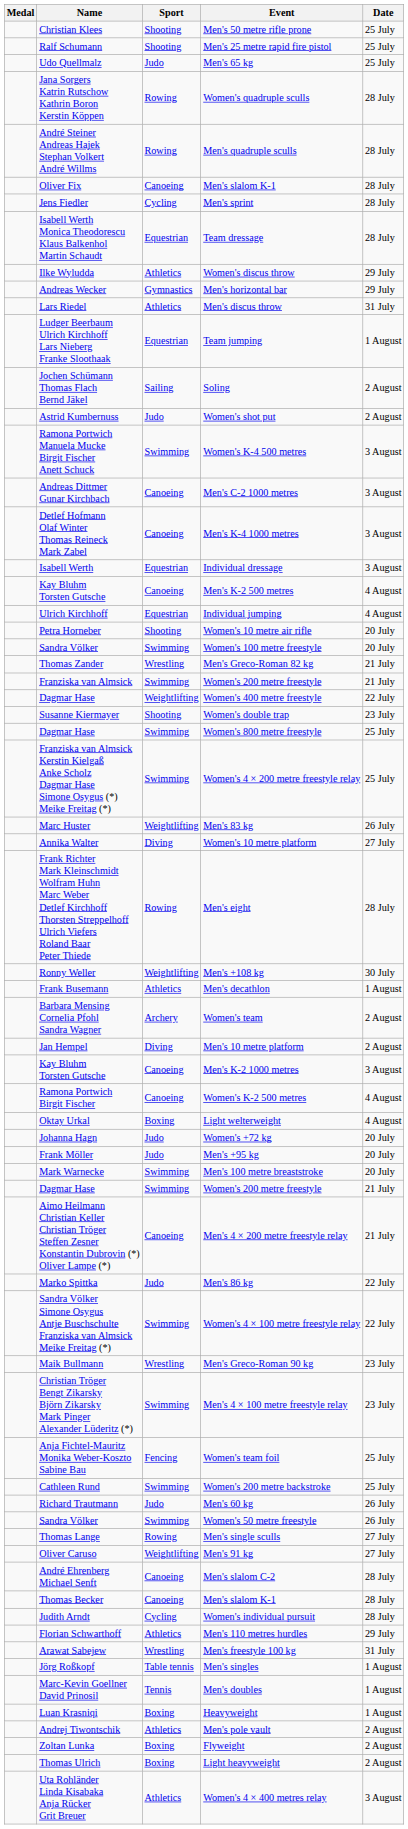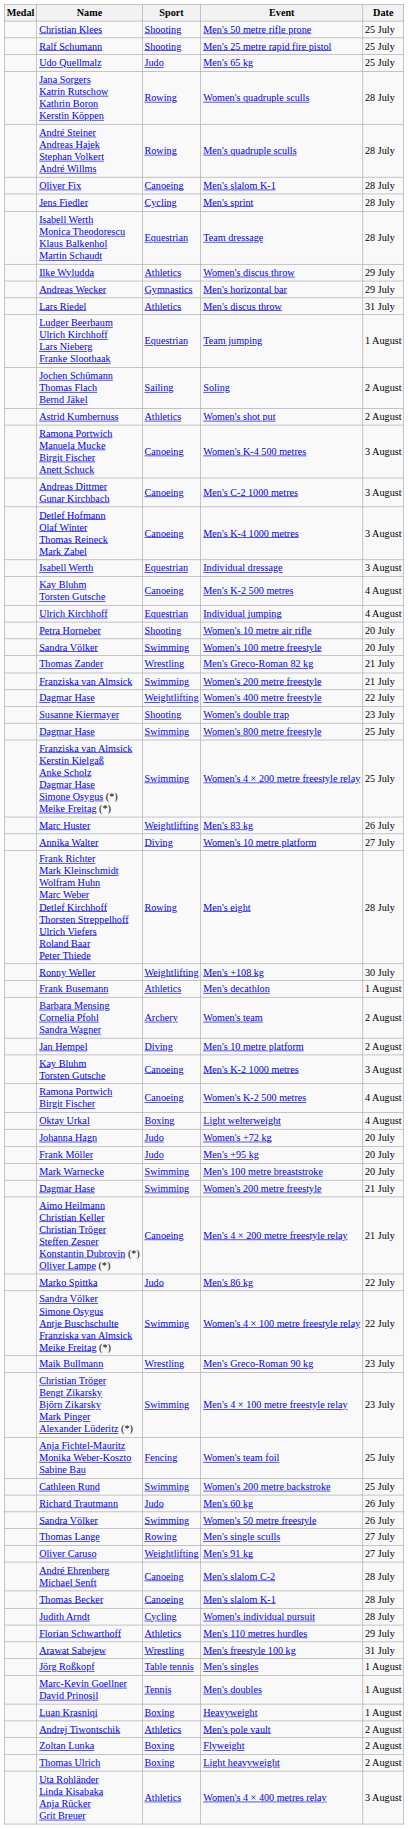 <table class="wikitable sortable"  style="font-size:95%">
 <tr>
 <th>Medal</th>
 <th>Name</th>
 <th>Sport</th>
 <th>Event</th>
 <th>Date</th>
 </tr>
 <tr align=left>
 <td></td>
 <td><a href='#'>Christian Klees</a></td>
 <td><a href='#'>Shooting</a></td>
 <td><a href='#'>Men's 50 metre rifle prone</a></td>
 <td>25 July</td>
 </tr>
 <tr align=left>
 <td></td>
 <td><a href='#'>Ralf Schumann</a></td>
 <td><a href='#'>Shooting</a></td>
 <td><a href='#'>Men's 25 metre rapid fire pistol</a></td>
 <td>25 July</td>
 </tr>
 <tr align=left>
 <td></td>
 <td><a href='#'>Udo Quellmalz</a></td>
 <td><a href='#'>Judo</a></td>
 <td><a href='#'>Men's 65 kg</a></td>
 <td>25 July</td>
 </tr>
 <tr align=left>
 <td></td>
 <td><a href='#'>Jana Sorgers</a><br><a href='#'>Katrin Rutschow</a><br><a href='#'>Kathrin Boron</a><br><a href='#'>Kerstin Köppen</a></td>
 <td><a href='#'>Rowing</a></td>
 <td><a href='#'>Women's quadruple sculls</a></td>
 <td>28 July</td>
 </tr>
 <tr align=left>
 <td></td>
 <td><a href='#'>André Steiner</a><br><a href='#'>Andreas Hajek</a><br><a href='#'>Stephan Volkert</a><br><a href='#'>André Willms</a></td>
 <td><a href='#'>Rowing</a></td>
 <td><a href='#'>Men's quadruple sculls</a></td>
 <td>28 July</td>
 </tr>
 <tr align=left>
 <td></td>
 <td><a href='#'>Oliver Fix</a></td>
 <td><a href='#'>Canoeing</a></td>
 <td><a href='#'>Men's slalom K-1</a></td>
 <td>28 July</td>
 </tr>
 <tr align=left>
 <td></td>
 <td><a href='#'>Jens Fiedler</a></td>
 <td><a href='#'>Cycling</a></td>
 <td><a href='#'>Men's sprint</a></td>
 <td>28 July</td>
 </tr>
 <tr align=left>
 <td></td>
 <td><a href='#'>Isabell Werth</a><br><a href='#'>Monica Theodorescu</a><br><a href='#'>Klaus Balkenhol</a><br><a href='#'>Martin Schaudt</a></td>
 <td><a href='#'>Equestrian</a></td>
 <td><a href='#'>Team dressage</a></td>
 <td>28 July</td>
 </tr>
 <tr align=left>
 <td></td>
 <td><a href='#'>Ilke Wyludda</a></td>
 <td><a href='#'>Athletics</a></td>
 <td><a href='#'>Women's discus throw</a></td>
 <td>29 July</td>
 </tr>
 <tr align=left>
 <td></td>
 <td><a href='#'>Andreas Wecker</a></td>
 <td><a href='#'>Gymnastics</a></td>
 <td><a href='#'>Men's horizontal bar</a></td>
 <td>29 July</td>
 </tr>
 <tr align=left>
 <td></td>
 <td><a href='#'>Lars Riedel</a></td>
 <td><a href='#'>Athletics</a></td>
 <td><a href='#'>Men's discus throw</a></td>
 <td>31 July</td>
 </tr>
 <tr align=left>
 <td></td>
 <td><a href='#'>Ludger Beerbaum</a><br><a href='#'>Ulrich Kirchhoff</a><br><a href='#'>Lars Nieberg</a><br><a href='#'>Franke Sloothaak</a></td>
 <td><a href='#'>Equestrian</a></td>
 <td><a href='#'>Team jumping</a></td>
 <td>1 August</td>
 </tr>
 <tr align=left>
 <td></td>
 <td><a href='#'>Jochen Schümann</a><br><a href='#'>Thomas Flach</a><br><a href='#'>Bernd Jäkel</a></td>
 <td><a href='#'>Sailing</a></td>
 <td><a href='#'>Soling</a></td>
 <td>2 August</td>
 </tr>
 <tr align=left>
 <td></td>
 <td><a href='#'>Astrid Kumbernuss</a></td>
-<td><a href='#'>Judo</a></td>
+<td><a href='#'>Athletics</a></td>
 <td><a href='#'>Women's shot put</a></td>
 <td>2 August</td>
 </tr>
 <tr align=left>
 <td></td>
 <td><a href='#'>Ramona Portwich</a><br><a href='#'>Manuela Mucke</a><br><a href='#'>Birgit Fischer</a><br><a href='#'>Anett Schuck</a></td>
-<td><a href='#'>Swimming</a></td>
+<td><a href='#'>Canoeing</a></td>
 <td><a href='#'>Women's K-4 500 metres</a></td>
 <td>3 August</td>
 </tr>
 <tr align=left>
 <td></td>
 <td><a href='#'>Andreas Dittmer</a><br><a href='#'>Gunar Kirchbach</a></td>
 <td><a href='#'>Canoeing</a></td>
 <td><a href='#'>Men's C-2 1000 metres</a></td>
 <td>3 August</td>
 </tr>
 <tr align=left>
 <td></td>
 <td><a href='#'>Detlef Hofmann</a><br><a href='#'>Olaf Winter</a><br><a href='#'>Thomas Reineck</a><br><a href='#'>Mark Zabel</a></td>
 <td><a href='#'>Canoeing</a></td>
 <td><a href='#'>Men's K-4 1000 metres</a></td>
 <td>3 August</td>
 </tr>
 <tr align=left>
 <td></td>
 <td><a href='#'>Isabell Werth</a></td>
 <td><a href='#'>Equestrian</a></td>
 <td><a href='#'>Individual dressage</a></td>
 <td>3 August</td>
 </tr>
 <tr align=left>
 <td></td>
 <td><a href='#'>Kay Bluhm</a><br><a href='#'>Torsten Gutsche</a></td>
 <td><a href='#'>Canoeing</a></td>
 <td><a href='#'>Men's K-2 500 metres</a></td>
 <td>4 August</td>
 </tr>
 <tr align=left>
 <td></td>
 <td><a href='#'>Ulrich Kirchhoff</a></td>
 <td><a href='#'>Equestrian</a></td>
 <td><a href='#'>Individual jumping</a></td>
 <td>4 August</td>
 </tr>
 <tr align=left>
 <td></td>
 <td><a href='#'>Petra Horneber</a></td>
 <td><a href='#'>Shooting</a></td>
 <td><a href='#'>Women's 10 metre air rifle</a></td>
 <td>20 July</td>
 </tr>
 <tr align=left>
 <td></td>
 <td><a href='#'>Sandra Völker</a></td>
 <td><a href='#'>Swimming</a></td>
 <td><a href='#'>Women's 100 metre freestyle</a></td>
 <td>20 July</td>
 </tr>
 <tr align=left>
 <td></td>
 <td><a href='#'>Thomas Zander</a></td>
 <td><a href='#'>Wrestling</a></td>
 <td><a href='#'>Men's Greco-Roman 82 kg</a></td>
 <td>21 July</td>
 </tr>
 <tr align=left>
 <td></td>
 <td><a href='#'>Franziska van Almsick</a></td>
 <td><a href='#'>Swimming</a></td>
 <td><a href='#'>Women's 200 metre freestyle</a></td>
 <td>21 July</td>
 </tr>
 <tr align=left>
 <td></td>
 <td><a href='#'>Dagmar Hase</a></td>
 <td><a href='#'>Weightlifting</a></td>
 <td><a href='#'>Women's 400 metre freestyle</a></td>
 <td>22 July</td>
 </tr>
 <tr align=left>
 <td></td>
 <td><a href='#'>Susanne Kiermayer</a></td>
 <td><a href='#'>Shooting</a></td>
 <td><a href='#'>Women's double trap</a></td>
 <td>23 July</td>
 </tr>
 <tr align=left>
 <td></td>
 <td><a href='#'>Dagmar Hase</a></td>
 <td><a href='#'>Swimming</a></td>
 <td><a href='#'>Women's 800 metre freestyle</a></td>
 <td>25 July</td>
 </tr>
 <tr align=left>
 <td></td>
 <td><a href='#'>Franziska van Almsick</a><br><a href='#'>Kerstin Kielgaß</a><br><a href='#'>Anke Scholz</a><br><a href='#'>Dagmar Hase</a><br><a href='#'>Simone Osygus</a> (*)<br><a href='#'>Meike Freitag</a> (*)</td>
 <td><a href='#'>Swimming</a></td>
 <td><a href='#'>Women's 4 × 200 metre freestyle relay</a></td>
 <td>25 July</td>
 </tr>
 <tr align=left>
 <td></td>
 <td><a href='#'>Marc Huster</a></td>
 <td><a href='#'>Weightlifting</a></td>
 <td><a href='#'>Men's 83 kg</a></td>
 <td>26 July</td>
 </tr>
 <tr align=left>
 <td></td>
 <td><a href='#'>Annika Walter</a></td>
 <td><a href='#'>Diving</a></td>
 <td><a href='#'>Women's 10 metre platform</a></td>
 <td>27 July</td>
 </tr>
 <tr align=left>
 <td></td>
 <td><a href='#'>Frank Richter</a><br><a href='#'>Mark Kleinschmidt</a><br><a href='#'>Wolfram Huhn</a><br><a href='#'>Marc Weber</a><br><a href='#'>Detlef Kirchhoff</a><br><a href='#'>Thorsten Streppelhoff</a><br><a href='#'>Ulrich Viefers</a><br><a href='#'>Roland Baar</a><br><a href='#'>Peter Thiede</a></td>
 <td><a href='#'>Rowing</a></td>
 <td><a href='#'>Men's eight</a></td>
 <td>28 July</td>
 </tr>
 <tr align=left>
 <td></td>
 <td><a href='#'>Ronny Weller</a></td>
 <td><a href='#'>Weightlifting</a></td>
 <td><a href='#'>Men's +108 kg</a></td>
 <td>30 July</td>
 </tr>
 <tr align=left>
 <td></td>
 <td><a href='#'>Frank Busemann</a></td>
 <td><a href='#'>Athletics</a></td>
 <td><a href='#'>Men's decathlon</a></td>
 <td>1 August</td>
 </tr>
 <tr align=left>
 <td></td>
 <td><a href='#'>Barbara Mensing</a><br><a href='#'>Cornelia Pfohl</a><br><a href='#'>Sandra Wagner</a></td>
 <td><a href='#'>Archery</a></td>
 <td><a href='#'>Women's team</a></td>
 <td>2 August</td>
 </tr>
 <tr align=left>
 <td></td>
 <td><a href='#'>Jan Hempel</a></td>
 <td><a href='#'>Diving</a></td>
 <td><a href='#'>Men's 10 metre platform</a></td>
 <td>2 August</td>
 </tr>
 <tr align=left>
 <td></td>
 <td><a href='#'>Kay Bluhm</a><br><a href='#'>Torsten Gutsche</a></td>
 <td><a href='#'>Canoeing</a></td>
 <td><a href='#'>Men's K-2 1000 metres</a></td>
 <td>3 August</td>
 </tr>
 <tr align=left>
 <td></td>
 <td><a href='#'>Ramona Portwich</a><br><a href='#'>Birgit Fischer</a></td>
 <td><a href='#'>Canoeing</a></td>
 <td><a href='#'>Women's K-2 500 metres</a></td>
 <td>4 August</td>
 </tr>
 <tr align=left>
 <td></td>
 <td><a href='#'>Oktay Urkal</a></td>
 <td><a href='#'>Boxing</a></td>
 <td><a href='#'>Light welterweight</a></td>
 <td>4 August</td>
 </tr>
 <tr align=left>
 <td></td>
 <td><a href='#'>Johanna Hagn</a></td>
 <td><a href='#'>Judo</a></td>
 <td><a href='#'>Women's +72 kg</a></td>
 <td>20 July</td>
 </tr>
 <tr align=left>
 <td></td>
 <td><a href='#'>Frank Möller</a></td>
 <td><a href='#'>Judo</a></td>
 <td><a href='#'>Men's +95 kg</a></td>
 <td>20 July</td>
 </tr>
 <tr align=left>
 <td></td>
 <td><a href='#'>Mark Warnecke</a></td>
 <td><a href='#'>Swimming</a></td>
 <td><a href='#'>Men's 100 metre breaststroke</a></td>
 <td>20 July</td>
 </tr>
 <tr align=left>
 <td></td>
 <td><a href='#'>Dagmar Hase</a></td>
 <td><a href='#'>Swimming</a></td>
 <td><a href='#'>Women's 200 metre freestyle</a></td>
 <td>21 July</td>
 </tr>
 <tr align=left>
 <td></td>
 <td><a href='#'>Aimo Heilmann</a><br><a href='#'>Christian Keller</a><br><a href='#'>Christian Tröger</a><br><a href='#'>Steffen Zesner</a><br><a href='#'>Konstantin Dubrovin</a> (*)<br><a href='#'>Oliver Lampe</a> (*)</td>
 <td><a href='#'>Canoeing</a></td>
 <td><a href='#'>Men's 4 × 200 metre freestyle relay</a></td>
 <td>21 July</td>
 </tr>
 <tr align=left>
 <td></td>
 <td><a href='#'>Marko Spittka</a></td>
 <td><a href='#'>Judo</a></td>
 <td><a href='#'>Men's 86 kg</a></td>
 <td>22 July</td>
 </tr>
 <tr align=left>
 <td></td>
 <td><a href='#'>Sandra Völker</a><br><a href='#'>Simone Osygus</a><br><a href='#'>Antje Buschschulte</a><br><a href='#'>Franziska van Almsick</a><br><a href='#'>Meike Freitag</a> (*)</td>
 <td><a href='#'>Swimming</a></td>
 <td><a href='#'>Women's 4 × 100 metre freestyle relay</a></td>
 <td>22 July</td>
 </tr>
 <tr align=left>
 <td></td>
 <td><a href='#'>Maik Bullmann</a></td>
 <td><a href='#'>Wrestling</a></td>
 <td><a href='#'>Men's Greco-Roman 90 kg</a></td>
 <td>23 July</td>
 </tr>
 <tr align=left>
 <td></td>
 <td><a href='#'>Christian Tröger</a><br><a href='#'>Bengt Zikarsky</a><br><a href='#'>Björn Zikarsky</a><br><a href='#'>Mark Pinger</a><br><a href='#'>Alexander Lüderitz</a> (*)</td>
 <td><a href='#'>Swimming</a></td>
 <td><a href='#'>Men's 4 × 100 metre freestyle relay</a></td>
 <td>23 July</td>
 </tr>
 <tr align=left>
 <td></td>
 <td><a href='#'>Anja Fichtel-Mauritz</a><br><a href='#'>Monika Weber-Koszto</a><br><a href='#'>Sabine Bau</a></td>
 <td><a href='#'>Fencing</a></td>
 <td><a href='#'>Women's team foil</a></td>
 <td>25 July</td>
 </tr>
 <tr align=left>
 <td></td>
 <td><a href='#'>Cathleen Rund</a></td>
 <td><a href='#'>Swimming</a></td>
 <td><a href='#'>Women's 200 metre backstroke</a></td>
 <td>25 July</td>
 </tr>
 <tr align=left>
 <td></td>
 <td><a href='#'>Richard Trautmann</a></td>
 <td><a href='#'>Judo</a></td>
 <td><a href='#'>Men's 60 kg</a></td>
 <td>26 July</td>
 </tr>
 <tr align=left>
 <td></td>
 <td><a href='#'>Sandra Völker</a></td>
 <td><a href='#'>Swimming</a></td>
 <td><a href='#'>Women's 50 metre freestyle</a></td>
 <td>26 July</td>
 </tr>
 <tr align=left>
 <td></td>
 <td><a href='#'>Thomas Lange</a></td>
 <td><a href='#'>Rowing</a></td>
 <td><a href='#'>Men's single sculls</a></td>
 <td>27 July</td>
 </tr>
 <tr align=left>
 <td></td>
 <td><a href='#'>Oliver Caruso</a></td>
 <td><a href='#'>Weightlifting</a></td>
 <td><a href='#'>Men's 91 kg</a></td>
 <td>27 July</td>
 </tr>
 <tr align=left>
 <td></td>
 <td><a href='#'>André Ehrenberg</a><br><a href='#'>Michael Senft</a></td>
 <td><a href='#'>Canoeing</a></td>
 <td><a href='#'>Men's slalom C-2</a></td>
 <td>28 July</td>
 </tr>
 <tr align=left>
 <td></td>
 <td><a href='#'>Thomas Becker</a></td>
 <td><a href='#'>Canoeing</a></td>
 <td><a href='#'>Men's slalom K-1</a></td>
 <td>28 July</td>
 </tr>
 <tr align=left>
 <td></td>
 <td><a href='#'>Judith Arndt</a></td>
 <td><a href='#'>Cycling</a></td>
 <td><a href='#'>Women's individual pursuit</a></td>
 <td>28 July</td>
 </tr>
 <tr align=left>
 <td></td>
 <td><a href='#'>Florian Schwarthoff</a></td>
 <td><a href='#'>Athletics</a></td>
 <td><a href='#'>Men's 110 metres hurdles</a></td>
 <td>29 July</td>
 </tr>
 <tr align=left>
 <td></td>
 <td><a href='#'>Arawat Sabejew</a></td>
 <td><a href='#'>Wrestling</a></td>
 <td><a href='#'>Men's freestyle 100 kg</a></td>
 <td>31 July</td>
 </tr>
 <tr align=left>
 <td></td>
 <td><a href='#'>Jörg Roßkopf</a></td>
 <td><a href='#'>Table tennis</a></td>
 <td><a href='#'>Men's singles</a></td>
 <td>1 August</td>
 </tr>
 <tr align=left>
 <td></td>
 <td><a href='#'>Marc-Kevin Goellner</a><br><a href='#'>David Prinosil</a></td>
 <td><a href='#'>Tennis</a></td>
 <td><a href='#'>Men's doubles</a></td>
 <td>1 August</td>
 </tr>
 <tr align=left>
 <td></td>
 <td><a href='#'>Luan Krasniqi</a></td>
 <td><a href='#'>Boxing</a></td>
 <td><a href='#'>Heavyweight</a></td>
 <td>1 August</td>
 </tr>
 <tr align=left>
 <td></td>
 <td><a href='#'>Andrej Tiwontschik</a></td>
 <td><a href='#'>Athletics</a></td>
 <td><a href='#'>Men's pole vault</a></td>
 <td>2 August</td>
 </tr>
 <tr align=left>
 <td></td>
 <td><a href='#'>Zoltan Lunka</a></td>
 <td><a href='#'>Boxing</a></td>
 <td><a href='#'>Flyweight</a></td>
 <td>2 August</td>
 </tr>
 <tr align=left>
 <td></td>
 <td><a href='#'>Thomas Ulrich</a></td>
 <td><a href='#'>Boxing</a></td>
 <td><a href='#'>Light heavyweight</a></td>
 <td>2 August</td>
 </tr>
 <tr align=left>
 <td></td>
 <td><a href='#'>Uta Rohländer</a><br><a href='#'>Linda Kisabaka</a><br><a href='#'>Anja Rücker</a><br><a href='#'>Grit Breuer</a></td>
 <td><a href='#'>Athletics</a></td>
 <td><a href='#'>Women's 4 × 400 metres relay</a></td>
 <td>3 August</td>
 </tr>
 </table>
